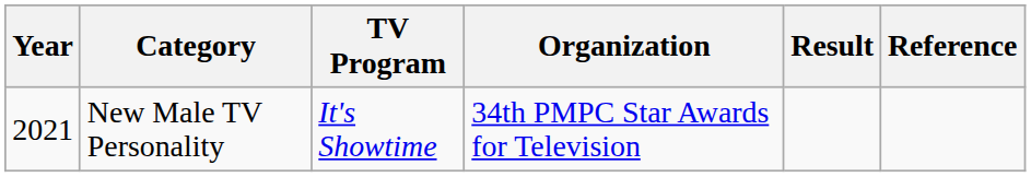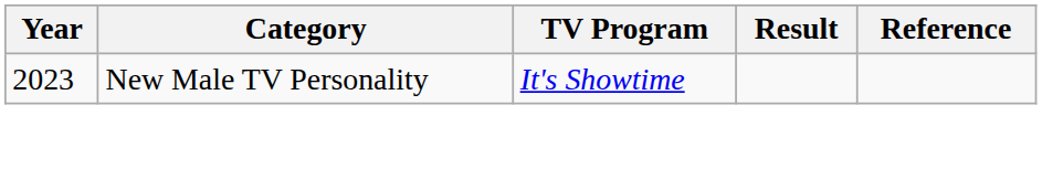 <table class="wikitable" style="width:86%;">
 <tr>
 <th>Year</th>
 <th>Category</th>
 <th>TV Program</th>
-<th>Organization</th>
 <th>Result</th>
 <th>Reference</th>
 </tr>
 <tr>
-<td>2021</td>
+<td>2023</td>
 <td>New Male TV Personality</td>
 <td><em><a href='#'>It's Showtime</a></em></td>
-<td><a href='#'>34th PMPC Star Awards for Television</a></td>
 <td></td>
 <td></td>
 </tr>
 </table>
